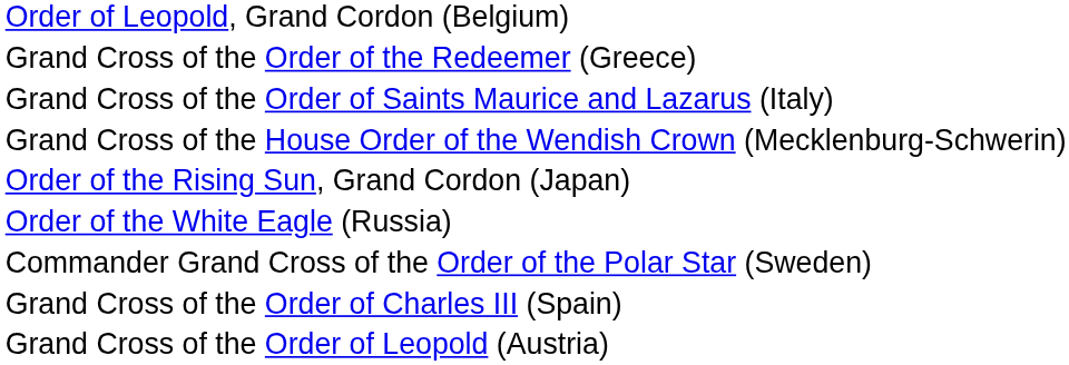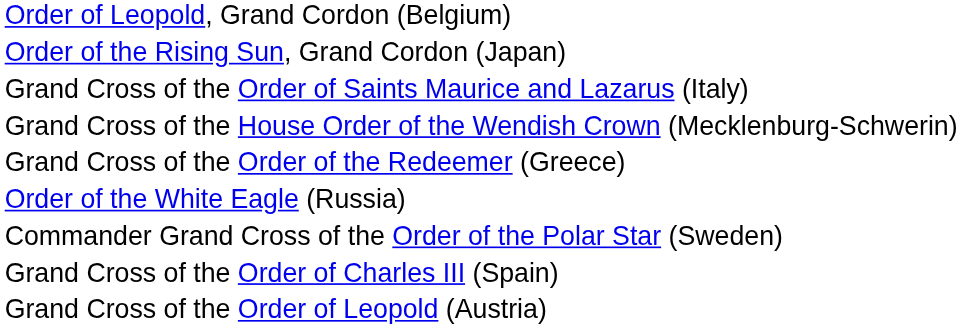 <table>
 <tr>
 <td></td>
 <td><a href='#'>Order of Leopold</a>, Grand Cordon (Belgium)</td>
 </tr>
 <tr>
 <td></td>
-<td>Grand Cross of the <a href='#'>Order of the Redeemer</a> (Greece)</td>
+<td><a href='#'>Order of the Rising Sun</a>, Grand Cordon (Japan)</td>
 </tr>
 <tr>
 <td></td>
 <td>Grand Cross of the <a href='#'>Order of Saints Maurice and Lazarus</a> (Italy)</td>
 </tr>
 <tr>
 <td></td>
 <td>Grand Cross of the <a href='#'>House Order of the Wendish Crown</a> (Mecklenburg-Schwerin)</td>
 </tr>
 <tr>
 <td></td>
-<td><a href='#'>Order of the Rising Sun</a>, Grand Cordon (Japan)</td>
+<td>Grand Cross of the <a href='#'>Order of the Redeemer</a> (Greece)</td>
 </tr>
 <tr>
 <td></td>
 <td><a href='#'>Order of the White Eagle</a> (Russia)</td>
 </tr>
 <tr>
 <td></td>
 <td>Commander Grand Cross of the <a href='#'>Order of the Polar Star</a> (Sweden)</td>
 </tr>
 <tr>
 <td></td>
 <td>Grand Cross of the <a href='#'>Order of Charles III</a> (Spain)</td>
 </tr>
 <tr>
 <td></td>
 <td>Grand Cross of the <a href='#'>Order of Leopold</a> (Austria)</td>
 </tr>
 <tr>
 </tr>
 </table>
